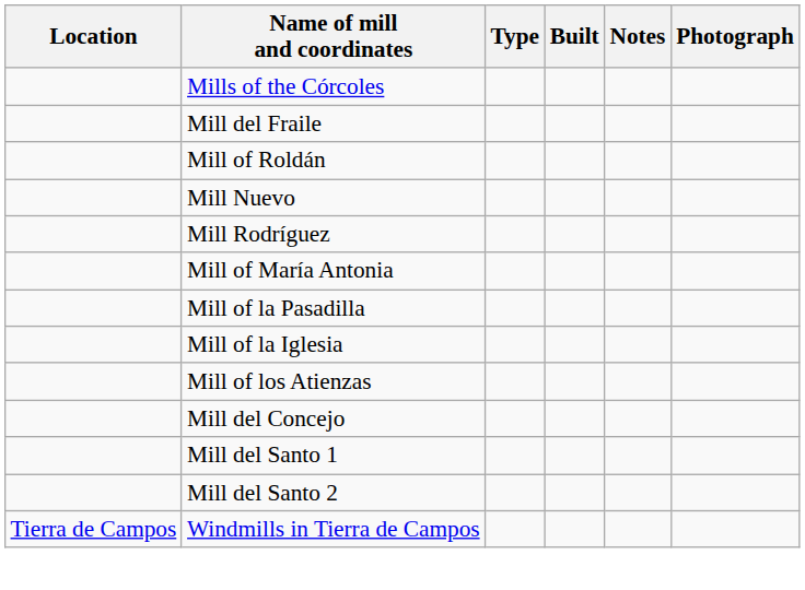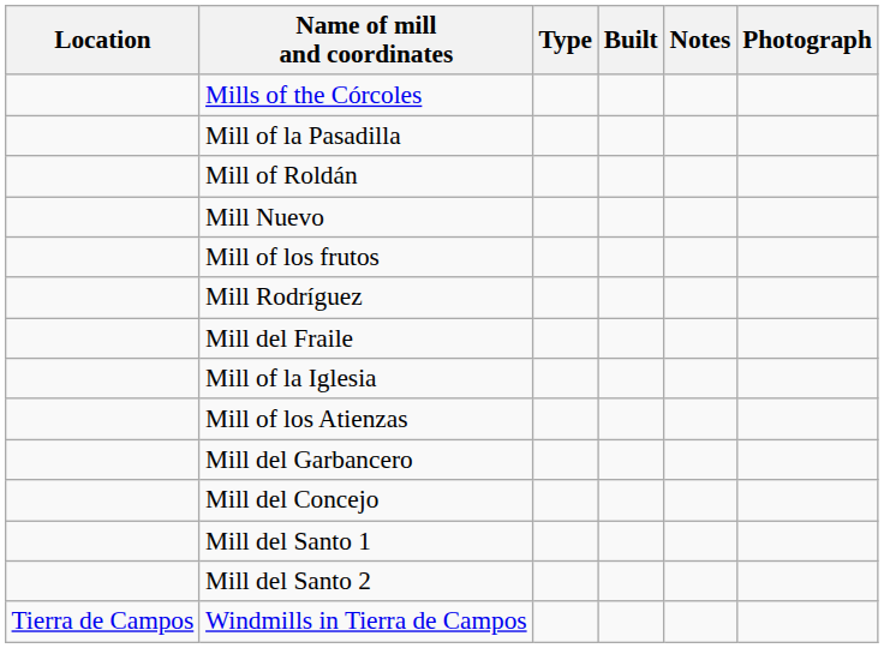 <table class="wikitable">
 <tr>
 <th>Location</th>
 <th>Name of mill<br>and coordinates</th>
 <th>Type</th>
 <th>Built</th>
 <th>Notes</th>
 <th>Photograph</th>
 </tr>
 <tr>
 <td></td>
 <td><a href='#'>Mills of the Córcoles</a></td>
 <td></td>
 <td></td>
 <td></td>
 <td></td>
 </tr>
 <tr>
 <td></td>
-<td>Mill del Fraile</td>
+<td>Mill of la Pasadilla</td>
 <td></td>
 <td></td>
 <td></td>
 <td></td>
 </tr>
 <tr>
 <td></td>
 <td>Mill of Roldán</td>
 <td></td>
 <td></td>
 <td></td>
 <td></td>
 </tr>
 <tr>
 <td></td>
 <td>Mill Nuevo</td>
 <td></td>
 <td></td>
 <td></td>
 <td></td>
 </tr>
 <tr>
 <td></td>
+<td>Mill of los frutos</td>
+<td></td>
+<td></td>
+<td></td>
+<td></td>
+</tr>
+<tr>
+<td></td>
 <td>Mill Rodríguez</td>
 <td></td>
 <td></td>
 <td></td>
 <td></td>
 </tr>
 <tr>
 <td></td>
-<td>Mill of María Antonia</td>
-<td></td>
-<td></td>
-<td></td>
-<td></td>
-</tr>
-<tr>
-<td></td>
-<td>Mill of la Pasadilla</td>
+<td>Mill del Fraile</td>
 <td></td>
 <td></td>
 <td></td>
 <td></td>
 </tr>
 <tr>
 <td></td>
 <td>Mill of la Iglesia</td>
 <td></td>
 <td></td>
 <td></td>
 <td></td>
 </tr>
 <tr>
 <td></td>
 <td>Mill of los Atienzas</td>
+<td></td>
+<td></td>
+<td></td>
+<td></td>
+</tr>
+<tr>
+<td></td>
+<td>Mill del Garbancero</td>
 <td></td>
 <td></td>
 <td></td>
 <td></td>
 </tr>
 <tr>
 <td></td>
 <td>Mill del Concejo</td>
 <td></td>
 <td></td>
 <td></td>
 <td></td>
 </tr>
 <tr>
 <td></td>
 <td>Mill del Santo 1</td>
 <td></td>
 <td></td>
 <td></td>
 <td></td>
 </tr>
 <tr>
 <td></td>
 <td>Mill del Santo 2</td>
 <td></td>
 <td></td>
 <td></td>
 <td></td>
 </tr>
 <tr>
 <td><a href='#'>Tierra de Campos</a></td>
 <td><a href='#'>Windmills in Tierra de Campos</a></td>
 <td></td>
 <td></td>
 <td></td>
 <td></td>
 </tr>
 </table>
